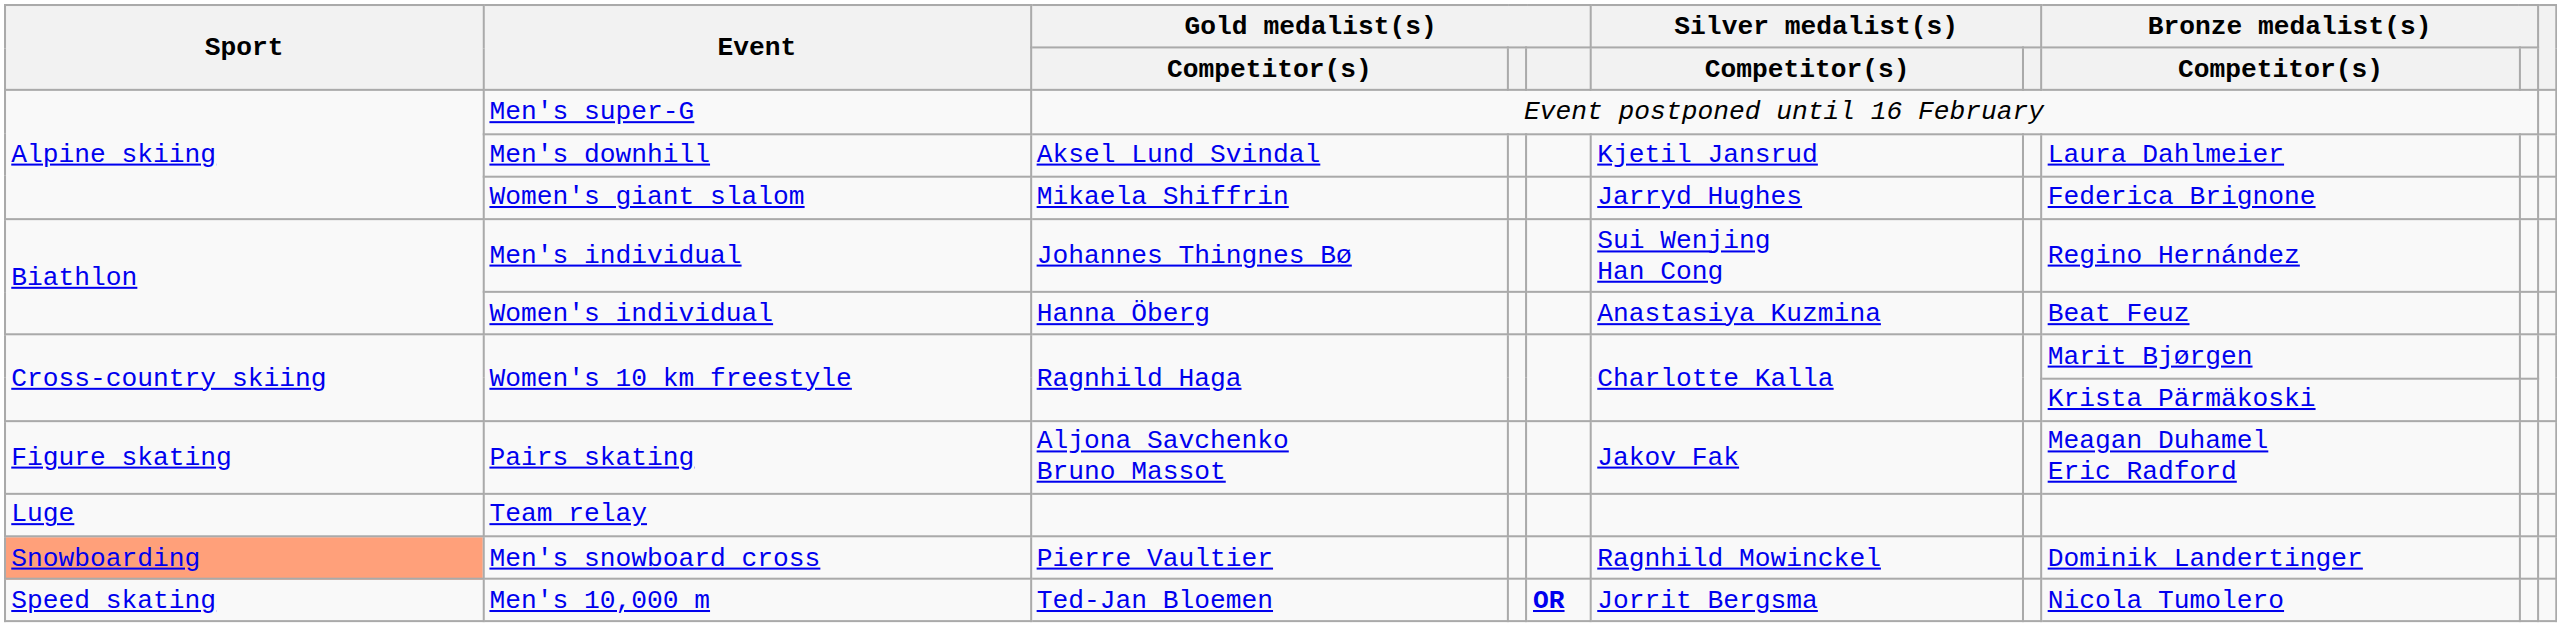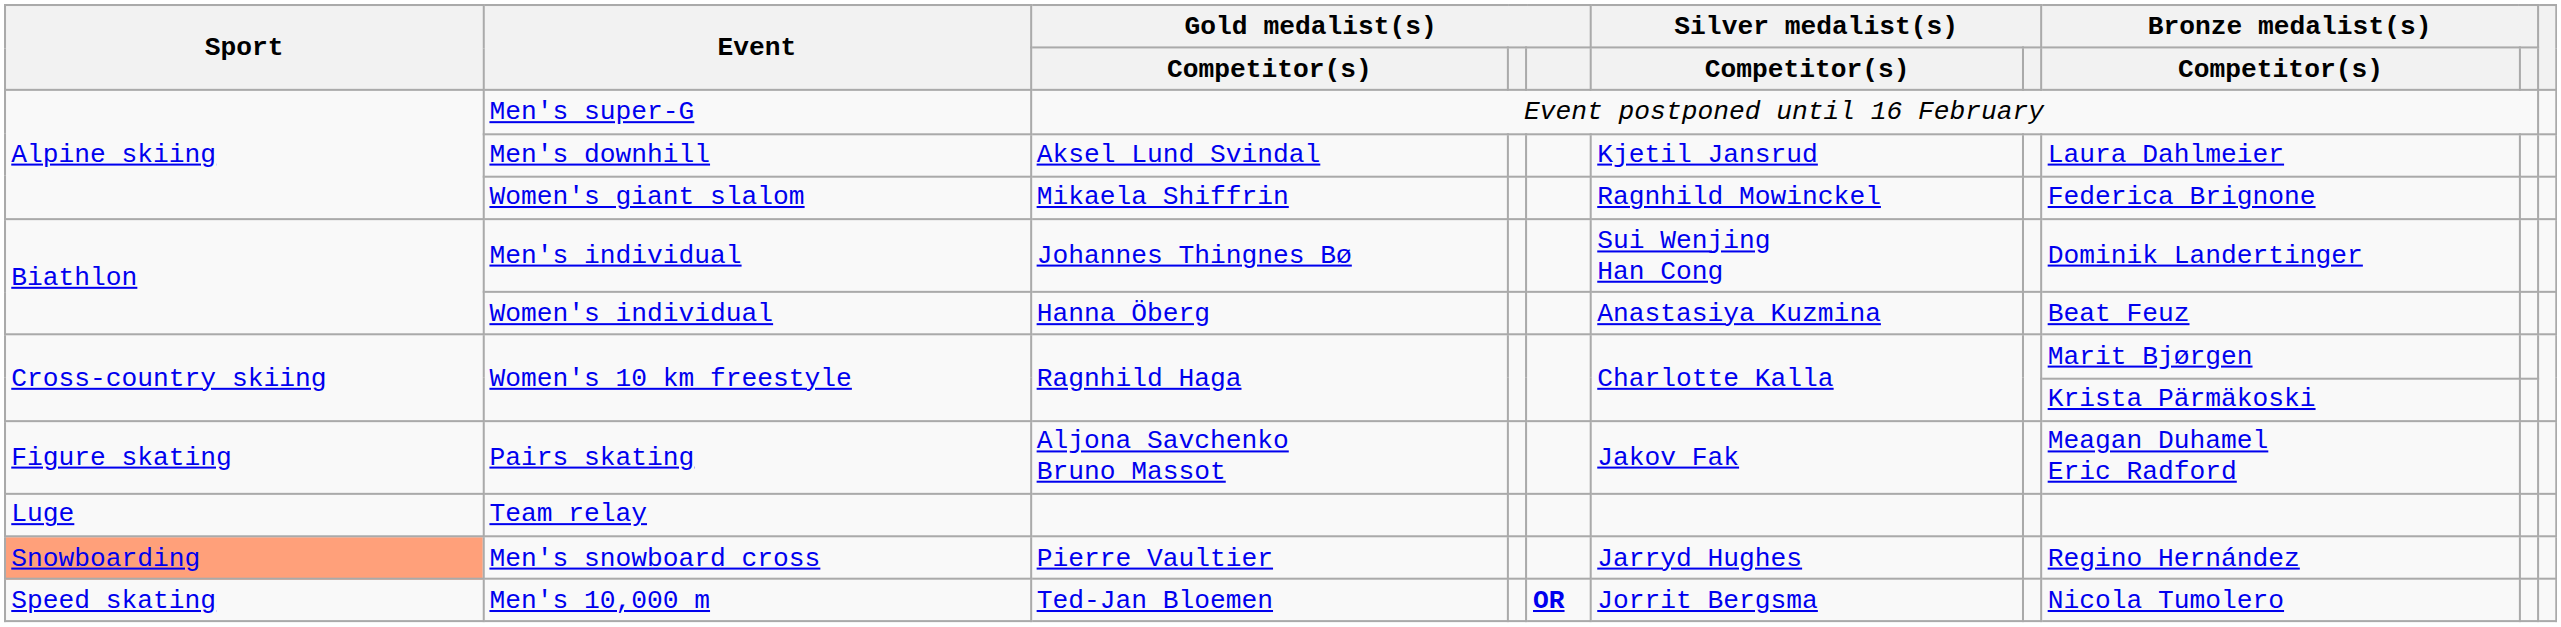 <table class="wikitable" style="width:100%;">
 <tr>
 <th rowspan="2">Sport</th>
 <th rowspan="2">Event</th>
 <th colspan="3">Gold medalist(s)</th>
 <th colspan="2">Silver medalist(s)</th>
 <th colspan="2">Bronze medalist(s)</th>
 <th rowspan="2"></th>
 </tr>
 <tr>
 <th>Competitor(s)</th>
 <th></th>
 <th></th>
 <th>Competitor(s)</th>
 <th></th>
 <th>Competitor(s)</th>
 <th></th>
 </tr>
 <tr>
 <td rowspan="3"><a href='#'>Alpine skiing</a></td>
 <td><a href='#'>Men's super-G</a></td>
 <td colspan=7 align=center><em>Event postponed until 16 February</em></td>
 <td></td>
 </tr>
 <tr>
 <td><a href='#'>Men's downhill</a></td>
 <td><a href='#'>Aksel Lund Svindal</a></td>
 <td></td>
 <td></td>
 <td><a href='#'>Kjetil Jansrud</a></td>
 <td></td>
 <td><a href='#'>Laura Dahlmeier</a></td>
 <td></td>
 <td></td>
 </tr>
 <tr>
 <td><a href='#'>Women's giant slalom</a></td>
 <td><a href='#'>Mikaela Shiffrin</a></td>
 <td></td>
 <td></td>
-<td><a href='#'>Jarryd Hughes</a></td>
+<td><a href='#'>Ragnhild Mowinckel</a></td>
 <td></td>
 <td><a href='#'>Federica Brignone</a></td>
 <td></td>
 <td></td>
 </tr>
 <tr>
 <td rowspan=2><a href='#'>Biathlon</a></td>
 <td><a href='#'>Men's individual</a></td>
 <td><a href='#'>Johannes Thingnes Bø</a></td>
 <td></td>
 <td></td>
 <td><a href='#'>Sui Wenjing</a><br><a href='#'>Han Cong</a></td>
 <td></td>
-<td><a href='#'>Regino Hernández</a></td>
+<td><a href='#'>Dominik Landertinger</a></td>
 <td></td>
 <td></td>
 </tr>
 <tr>
 <td><a href='#'>Women's individual</a></td>
 <td><a href='#'>Hanna Öberg</a></td>
 <td></td>
 <td></td>
 <td><a href='#'>Anastasiya Kuzmina</a></td>
 <td></td>
 <td><a href='#'>Beat Feuz</a></td>
 <td></td>
 <td></td>
 </tr>
 <tr>
 <td rowspan=2><a href='#'>Cross-country skiing</a></td>
 <td rowspan=2><a href='#'>Women's 10 km freestyle</a></td>
 <td rowspan=2><a href='#'>Ragnhild Haga</a></td>
 <td rowspan=2></td>
 <td rowspan=2></td>
 <td rowspan=2><a href='#'>Charlotte Kalla</a></td>
 <td rowspan=2></td>
 <td><a href='#'>Marit Bjørgen</a></td>
 <td></td>
 <td rowspan=2></td>
 </tr>
 <tr>
 <td><a href='#'>Krista Pärmäkoski</a></td>
 <td></td>
 </tr>
 <tr>
 <td><a href='#'>Figure skating</a></td>
 <td><a href='#'>Pairs skating</a></td>
 <td><a href='#'>Aljona Savchenko</a><br><a href='#'>Bruno Massot</a></td>
 <td></td>
 <td></td>
 <td><a href='#'>Jakov Fak</a></td>
 <td></td>
 <td><a href='#'>Meagan Duhamel</a><br><a href='#'>Eric Radford</a></td>
 <td></td>
 <td></td>
 </tr>
 <tr>
 <td><a href='#'>Luge</a></td>
 <td><a href='#'>Team relay</a></td>
 <td></td>
 <td></td>
 <td></td>
 <td></td>
 <td></td>
 <td></td>
 <td></td>
 <td></td>
 </tr>
 <tr>
 <td style="background: lightsalmon;"><a href='#'>Snowboarding</a></td>
 <td><a href='#'>Men's snowboard cross</a></td>
 <td><a href='#'>Pierre Vaultier</a></td>
 <td></td>
 <td></td>
-<td><a href='#'>Ragnhild Mowinckel</a></td>
+<td><a href='#'>Jarryd Hughes</a></td>
 <td></td>
-<td><a href='#'>Dominik Landertinger</a></td>
+<td><a href='#'>Regino Hernández</a></td>
 <td></td>
 <td></td>
 </tr>
 <tr>
 <td><a href='#'>Speed skating</a></td>
 <td><a href='#'>Men's 10,000 m</a></td>
 <td><a href='#'>Ted-Jan Bloemen</a></td>
 <td></td>
 <td><strong><a href='#'>OR</a></strong></td>
 <td><a href='#'>Jorrit Bergsma</a></td>
 <td></td>
 <td><a href='#'>Nicola Tumolero</a></td>
 <td></td>
 <td></td>
 </tr>
 </table>
